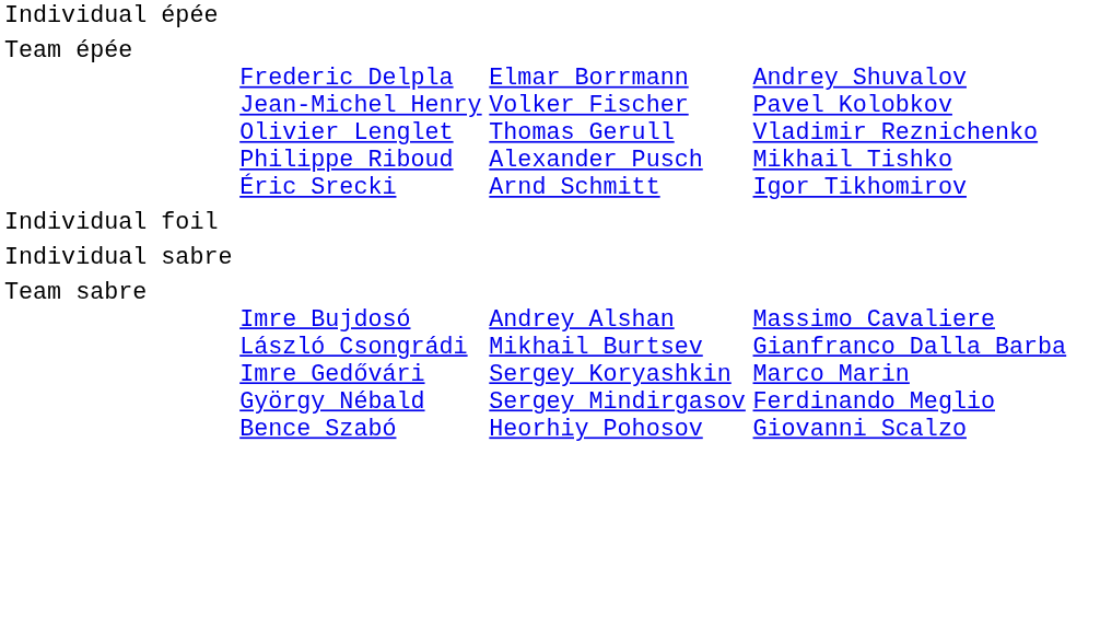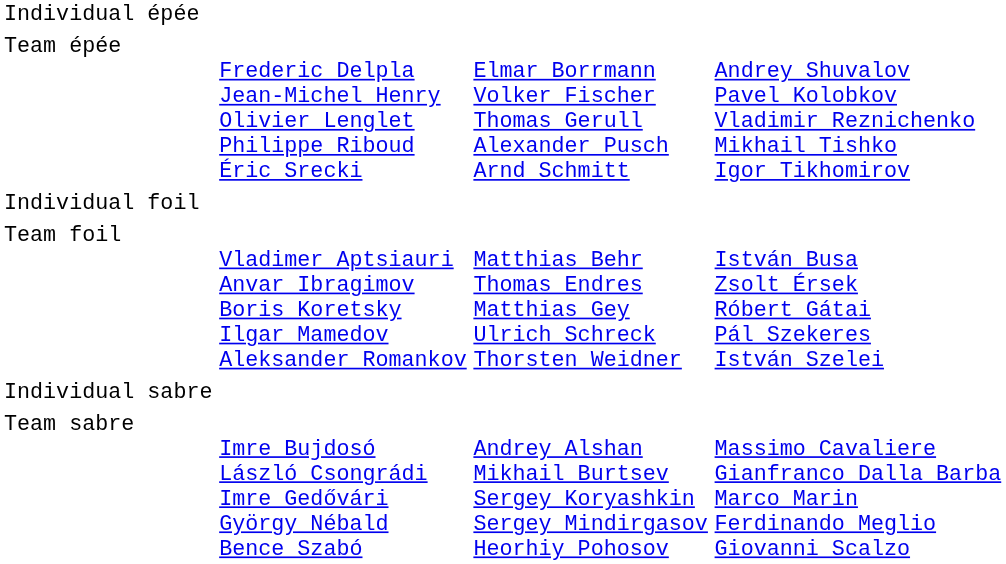 <table>
 <tr>
 <td>Individual épée<br></td>
 <td></td>
 <td></td>
 <td></td>
 </tr>
 <tr valign="top">
 <td>Team épée<br></td>
 <td><br><a href='#'>Frederic Delpla</a><br><a href='#'>Jean-Michel Henry</a><br><a href='#'>Olivier Lenglet</a><br><a href='#'>Philippe Riboud</a><br><a href='#'>Éric Srecki</a></td>
 <td><br><a href='#'>Elmar Borrmann</a><br><a href='#'>Volker Fischer</a><br><a href='#'>Thomas Gerull</a><br><a href='#'>Alexander Pusch</a><br><a href='#'>Arnd Schmitt</a></td>
 <td><br><a href='#'>Andrey Shuvalov</a><br><a href='#'>Pavel Kolobkov</a><br><a href='#'>Vladimir Reznichenko</a><br><a href='#'>Mikhail Tishko</a><br><a href='#'>Igor Tikhomirov</a></td>
 </tr>
 <tr>
 <td>Individual foil<br></td>
 <td></td>
 <td></td>
 <td></td>
 </tr>
+<tr valign="top">
+<td>Team foil<br></td>
+<td valign=top><br><a href='#'>Vladimer Aptsiauri</a><br><a href='#'>Anvar Ibragimov</a><br><a href='#'>Boris Koretsky</a><br><a href='#'>Ilgar Mamedov</a><br><a href='#'>Aleksander Romankov</a></td>
+<td valign=top><br><a href='#'>Matthias Behr</a><br><a href='#'>Thomas Endres</a><br><a href='#'>Matthias Gey</a><br><a href='#'>Ulrich Schreck</a><br><a href='#'>Thorsten Weidner</a></td>
+<td valign=top><br><a href='#'>István Busa</a><br><a href='#'>Zsolt Érsek</a><br><a href='#'>Róbert Gátai</a><br><a href='#'>Pál Szekeres</a><br><a href='#'>István Szelei</a></td>
+</tr>
 <tr>
 <td>Individual sabre <br></td>
 <td></td>
 <td></td>
 <td></td>
 </tr>
 <tr valign="top">
 <td>Team sabre <br></td>
 <td valign=top><br><a href='#'>Imre Bujdosó</a><br><a href='#'>László Csongrádi</a><br><a href='#'>Imre Gedővári</a><br><a href='#'>György Nébald</a><br><a href='#'>Bence Szabó</a></td>
 <td valign=top><br><a href='#'>Andrey Alshan</a><br><a href='#'>Mikhail Burtsev</a><br><a href='#'>Sergey Koryashkin</a><br><a href='#'>Sergey Mindirgasov</a><br><a href='#'>Heorhiy Pohosov</a></td>
 <td valign=top><br><a href='#'>Massimo Cavaliere</a><br><a href='#'>Gianfranco Dalla Barba</a><br><a href='#'>Marco Marin</a><br><a href='#'>Ferdinando Meglio</a><br><a href='#'>Giovanni Scalzo</a></td>
 </tr>
 </table>
